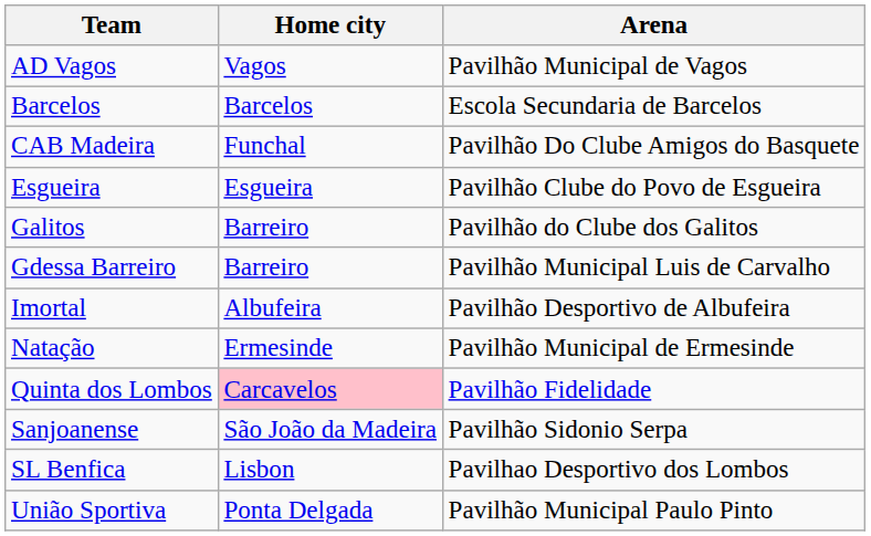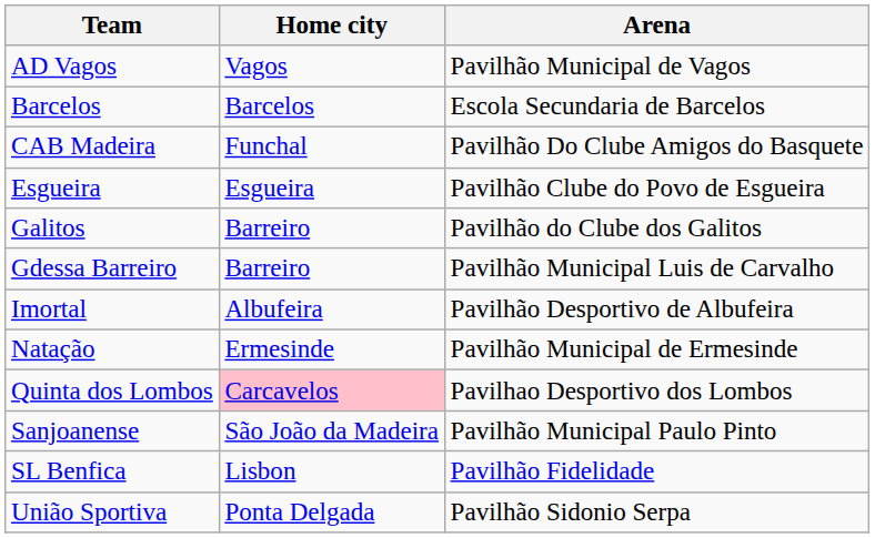 <table class="wikitable sortable">
 <tr>
 <th>Team</th>
 <th>Home city</th>
 <th>Arena</th>
 </tr>
 <tr>
 <td><a href='#'>AD Vagos</a></td>
 <td><a href='#'>Vagos</a></td>
 <td>Pavilhão Municipal de Vagos</td>
 </tr>
 <tr>
 <td><a href='#'>Barcelos</a></td>
 <td><a href='#'>Barcelos</a></td>
 <td>Escola Secundaria de Barcelos</td>
 </tr>
 <tr>
 <td><a href='#'>CAB Madeira</a></td>
 <td><a href='#'>Funchal</a></td>
 <td>Pavilhão Do Clube Amigos do Basquete</td>
 </tr>
 <tr>
 <td><a href='#'>Esgueira</a></td>
 <td><a href='#'>Esgueira</a></td>
 <td>Pavilhão Clube do Povo de Esgueira</td>
 </tr>
 <tr>
 <td><a href='#'>Galitos</a></td>
 <td><a href='#'>Barreiro</a></td>
 <td>Pavilhão do Clube dos Galitos</td>
 </tr>
 <tr>
 <td><a href='#'>Gdessa Barreiro</a></td>
 <td><a href='#'>Barreiro</a></td>
 <td>Pavilhão Municipal Luis de Carvalho</td>
 </tr>
 <tr>
 <td><a href='#'>Imortal</a></td>
 <td><a href='#'>Albufeira</a></td>
 <td>Pavilhão Desportivo de Albufeira</td>
 </tr>
 <tr>
 <td><a href='#'>Natação</a></td>
 <td><a href='#'>Ermesinde</a></td>
 <td>Pavilhão Municipal de Ermesinde</td>
 </tr>
 <tr>
 <td><a href='#'>Quinta dos Lombos</a></td>
 <td style="background: pink;"><a href='#'>Carcavelos</a></td>
-<td><a href='#'>Pavilhão Fidelidade</a></td>
+<td>Pavilhao Desportivo dos Lombos</td>
 </tr>
 <tr>
 <td><a href='#'>Sanjoanense</a></td>
 <td><a href='#'>São João da Madeira</a></td>
-<td>Pavilhão Sidonio Serpa</td>
+<td>Pavilhão Municipal Paulo Pinto</td>
 </tr>
 <tr>
 <td><a href='#'>SL Benfica</a></td>
 <td><a href='#'>Lisbon</a></td>
-<td>Pavilhao Desportivo dos Lombos</td>
+<td><a href='#'>Pavilhão Fidelidade</a></td>
 </tr>
 <tr>
 <td><a href='#'>União Sportiva</a></td>
 <td><a href='#'>Ponta Delgada</a></td>
-<td>Pavilhão Municipal Paulo Pinto</td>
+<td>Pavilhão Sidonio Serpa</td>
 </tr>
 </table>
